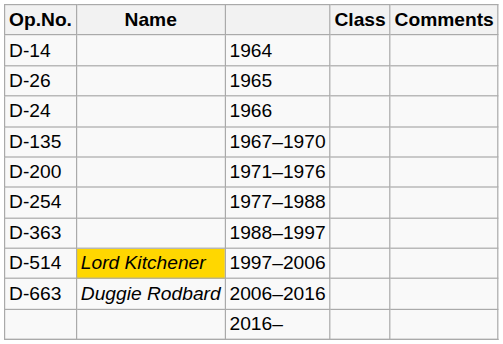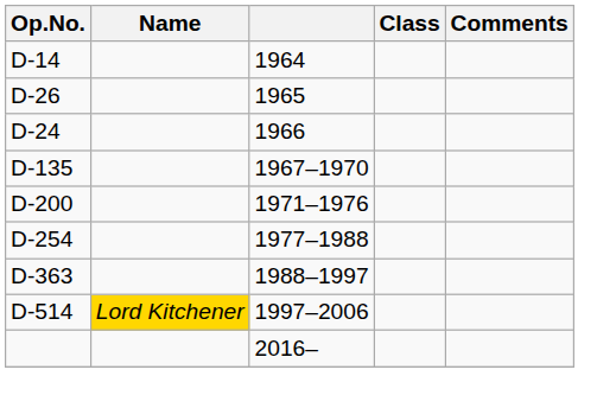 <table class="wikitable">
 <tr>
 <th>Op.No.</th>
 <th>Name</th>
 <th></th>
 <th>Class</th>
 <th>Comments</th>
 </tr>
 <tr>
 <td>D-14</td>
 <td></td>
 <td>1964</td>
 <td></td>
 <td></td>
 </tr>
 <tr>
 <td>D-26</td>
 <td></td>
 <td>1965</td>
 <td></td>
 </tr>
 <tr>
 <td>D-24</td>
 <td></td>
 <td>1966</td>
 <td></td>
 <td></td>
 </tr>
 <tr>
 <td>D-135</td>
 <td></td>
 <td>1967–1970</td>
 <td></td>
 <td></td>
 </tr>
 <tr>
 <td>D-200</td>
 <td></td>
 <td>1971–1976</td>
 <td></td>
 <td></td>
 </tr>
 <tr>
 <td>D-254</td>
 <td></td>
 <td>1977–1988</td>
 <td></td>
 <td></td>
 </tr>
 <tr>
 <td>D-363</td>
 <td></td>
 <td>1988–1997</td>
 <td></td>
 <td></td>
 </tr>
 <tr>
 <td>D-514</td>
 <td style="background: gold;"><em>Lord Kitchener</em></td>
 <td>1997–2006</td>
 <td></td>
 <td></td>
 </tr>
 <tr>
-<td>D-663</td>
-<td><em>Duggie Rodbard</em></td>
-<td>2006–2016</td>
-<td></td>
-<td></td>
-</tr>
-<tr>
 <td></td>
 <td></td>
 <td>2016–</td>
 <td></td>
 <td></td>
 </tr>
 <tr>
 </tr>
 </table>
